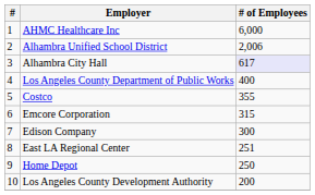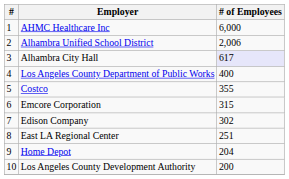 <table class="wikitable">
 <tr>
 <th>#</th>
 <th>Employer</th>
 <th># of Employees</th>
 </tr>
 <tr>
 <td>1</td>
 <td><a href='#'>AHMC Healthcare Inc</a></td>
 <td>6,000</td>
 </tr>
 <tr>
 <td>2</td>
 <td><a href='#'>Alhambra Unified School District</a></td>
 <td>2,006</td>
 </tr>
 <tr>
 <td>3</td>
 <td>Alhambra City Hall</td>
 <td style="background: lavender;">617</td>
 </tr>
 <tr>
 <td>4</td>
 <td><a href='#'>Los Angeles County Department of Public Works</a></td>
 <td>400</td>
 </tr>
 <tr>
 <td>5</td>
 <td><a href='#'>Costco</a></td>
 <td>355</td>
 </tr>
 <tr>
 <td>6</td>
 <td>Emcore Corporation</td>
 <td>315</td>
 </tr>
 <tr>
 <td>7</td>
 <td>Edison Company</td>
-<td>300</td>
+<td>302</td>
 </tr>
 <tr>
 <td>8</td>
 <td>East LA Regional Center</td>
 <td>251</td>
 </tr>
 <tr>
 <td>9</td>
 <td><a href='#'>Home Depot</a></td>
-<td>250</td>
+<td>204</td>
 </tr>
 <tr>
 <td>10</td>
 <td>Los Angeles County Development Authority</td>
 <td>200</td>
 </tr>
 <tr>
 </tr>
 </table>
